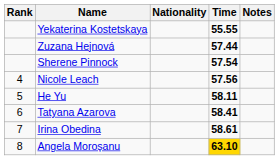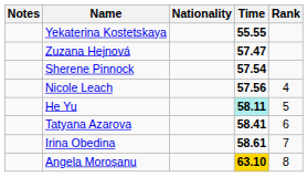 <table class="wikitable sortable" style="text-align:center">
 <tr>
-<th>Rank</th>
+<th>Notes</th>
 <th>Name</th>
 <th>Nationality</th>
 <th>Time</th>
-<th>Notes</th>
+<th>Rank</th>
 </tr>
 <tr>
 <td></td>
 <td align=left><a href='#'>Yekaterina Kostetskaya</a></td>
 <td align=left></td>
 <td><strong>55.55</strong></td>
 <td></td>
 </tr>
 <tr>
 <td></td>
 <td align=left><a href='#'>Zuzana Hejnová</a></td>
 <td align=left></td>
-<td><strong>57.44</strong></td>
+<td><strong>57.47</strong></td>
 <td></td>
 </tr>
 <tr>
 <td></td>
 <td align=left><a href='#'>Sherene Pinnock</a></td>
 <td align=left></td>
 <td><strong>57.54</strong></td>
 <td></td>
 </tr>
 <tr>
-<td>4</td>
+<td></td>
 <td align=left><a href='#'>Nicole Leach</a></td>
 <td align=left></td>
 <td><strong>57.56</strong></td>
-<td></td>
+<td>4</td>
 </tr>
 <tr>
-<td>5</td>
+<td></td>
 <td align=left><a href='#'>He Yu</a></td>
 <td align=left></td>
-<td><strong>58.11</strong></td>
-<td></td>
+<td style="background: paleturquoise;"><strong>58.11</strong></td>
+<td>5</td>
 </tr>
 <tr>
-<td>6</td>
+<td></td>
 <td align=left><a href='#'>Tatyana Azarova</a></td>
 <td align=left></td>
 <td><strong>58.41</strong></td>
-<td></td>
+<td>6</td>
 </tr>
 <tr>
-<td>7</td>
+<td></td>
 <td align=left><a href='#'>Irina Obedina</a></td>
 <td align=left></td>
 <td><strong>58.61</strong></td>
-<td></td>
+<td>7</td>
 </tr>
 <tr>
-<td>8</td>
+<td></td>
 <td align=left><a href='#'>Angela Moroșanu</a></td>
 <td align=left></td>
 <td style="background: gold;"><strong>63.10</strong></td>
-<td></td>
+<td>8</td>
 </tr>
 </table>
